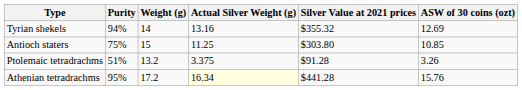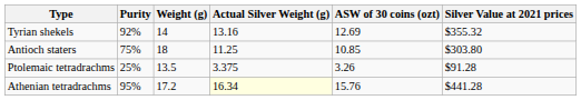 <table class="wikitable">
 <tr>
 <th>Type</th>
 <th>Purity</th>
 <th>Weight (g)</th>
 <th>Actual Silver Weight (g)</th>
+<th>ASW of 30 coins (ozt)</th>
 <th>Silver Value at 2021 prices</th>
-<th>ASW of 30 coins (ozt)</th>
 </tr>
 <tr>
 <td>Tyrian shekels</td>
-<td>94%</td>
+<td>92%</td>
 <td>14</td>
 <td>13.16</td>
+<td>12.69</td>
 <td>$355.32</td>
-<td>12.69</td>
 </tr>
 <tr>
 <td>Antioch staters</td>
 <td>75%</td>
-<td>15</td>
+<td>18</td>
 <td>11.25</td>
+<td>10.85</td>
 <td>$303.80</td>
-<td>10.85</td>
 </tr>
 <tr>
 <td>Ptolemaic tetradrachms</td>
-<td>51%</td>
-<td>13.2</td>
+<td>25%</td>
+<td>13.5</td>
 <td>3.375</td>
+<td>3.26</td>
 <td>$91.28</td>
-<td>3.26</td>
 </tr>
 <tr>
 <td>Athenian tetradrachms</td>
 <td>95%</td>
 <td>17.2</td>
 <td style="background: lightyellow;">16.34</td>
+<td>15.76</td>
 <td>$441.28</td>
-<td>15.76</td>
 </tr>
 </table>
